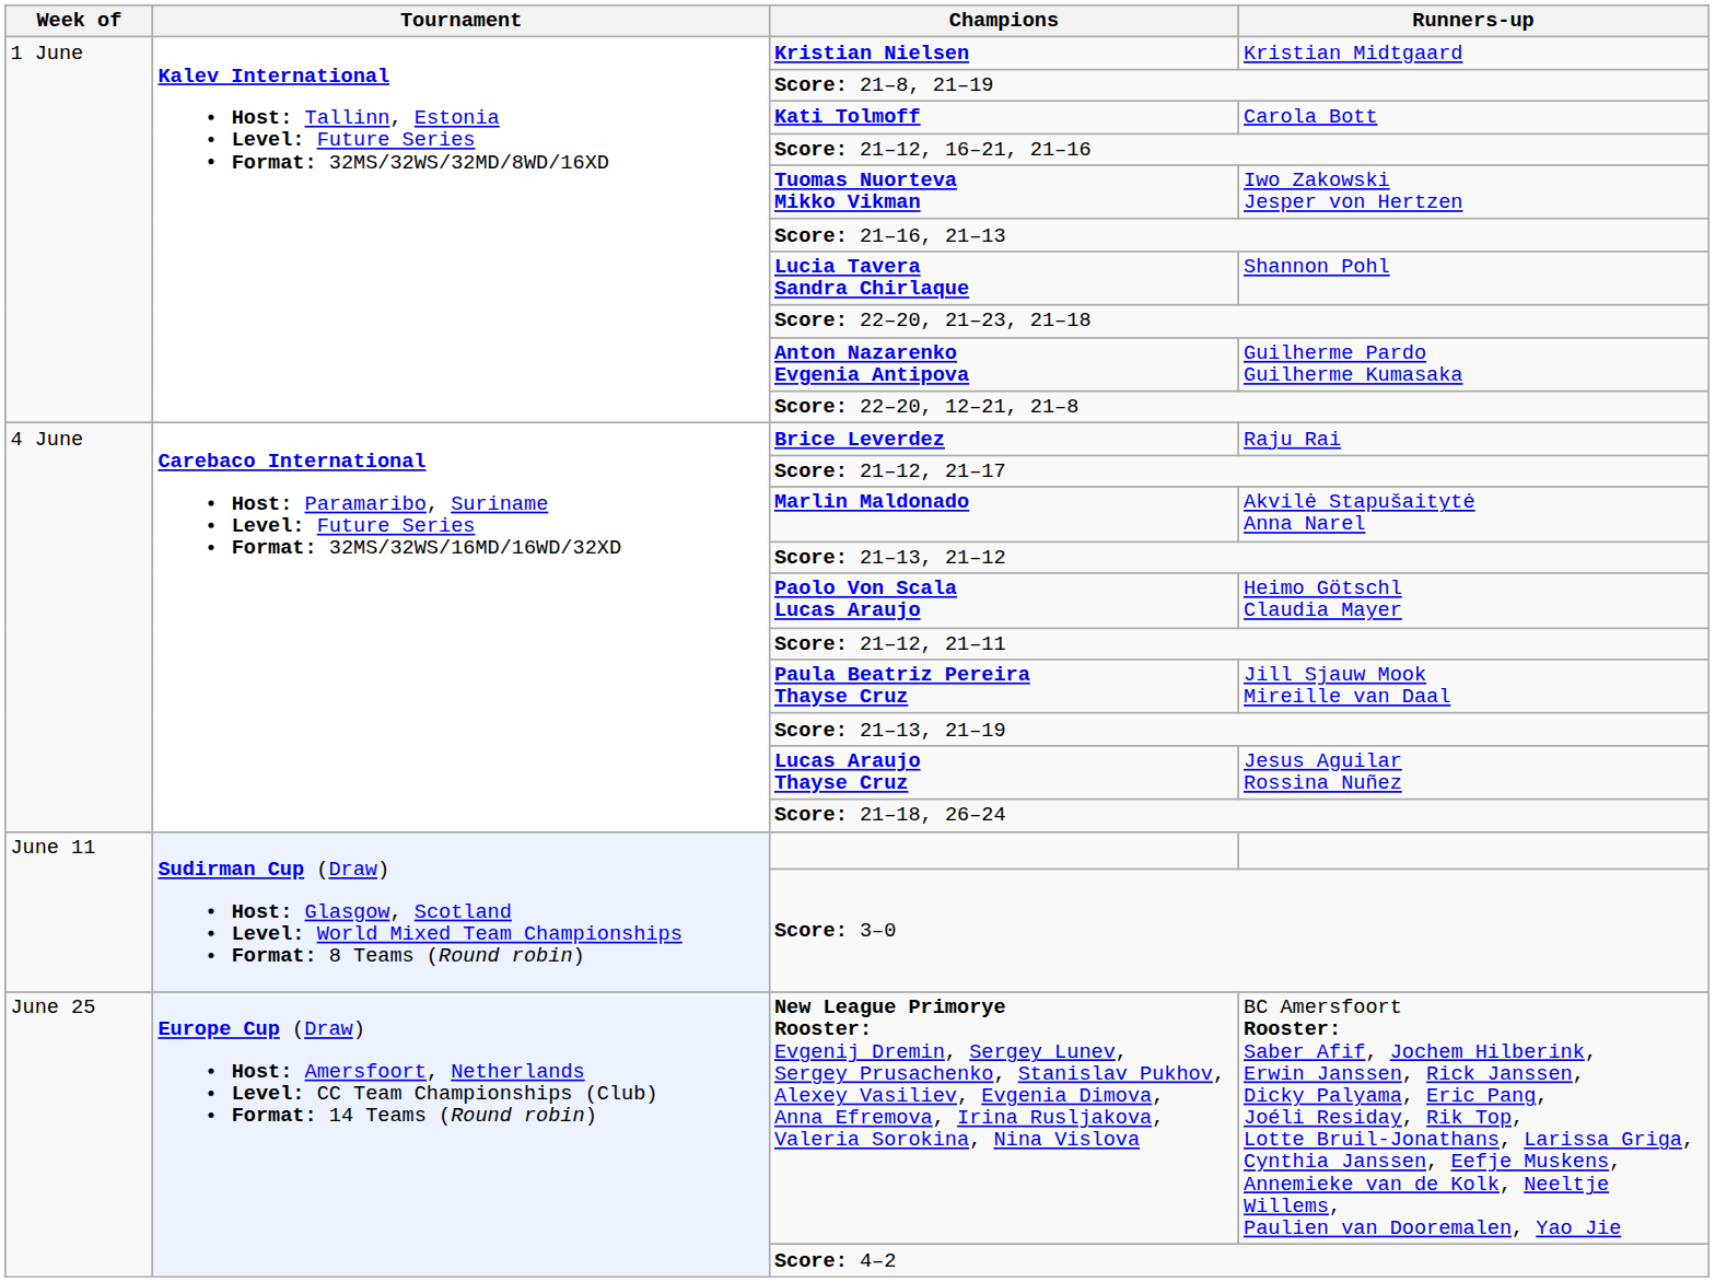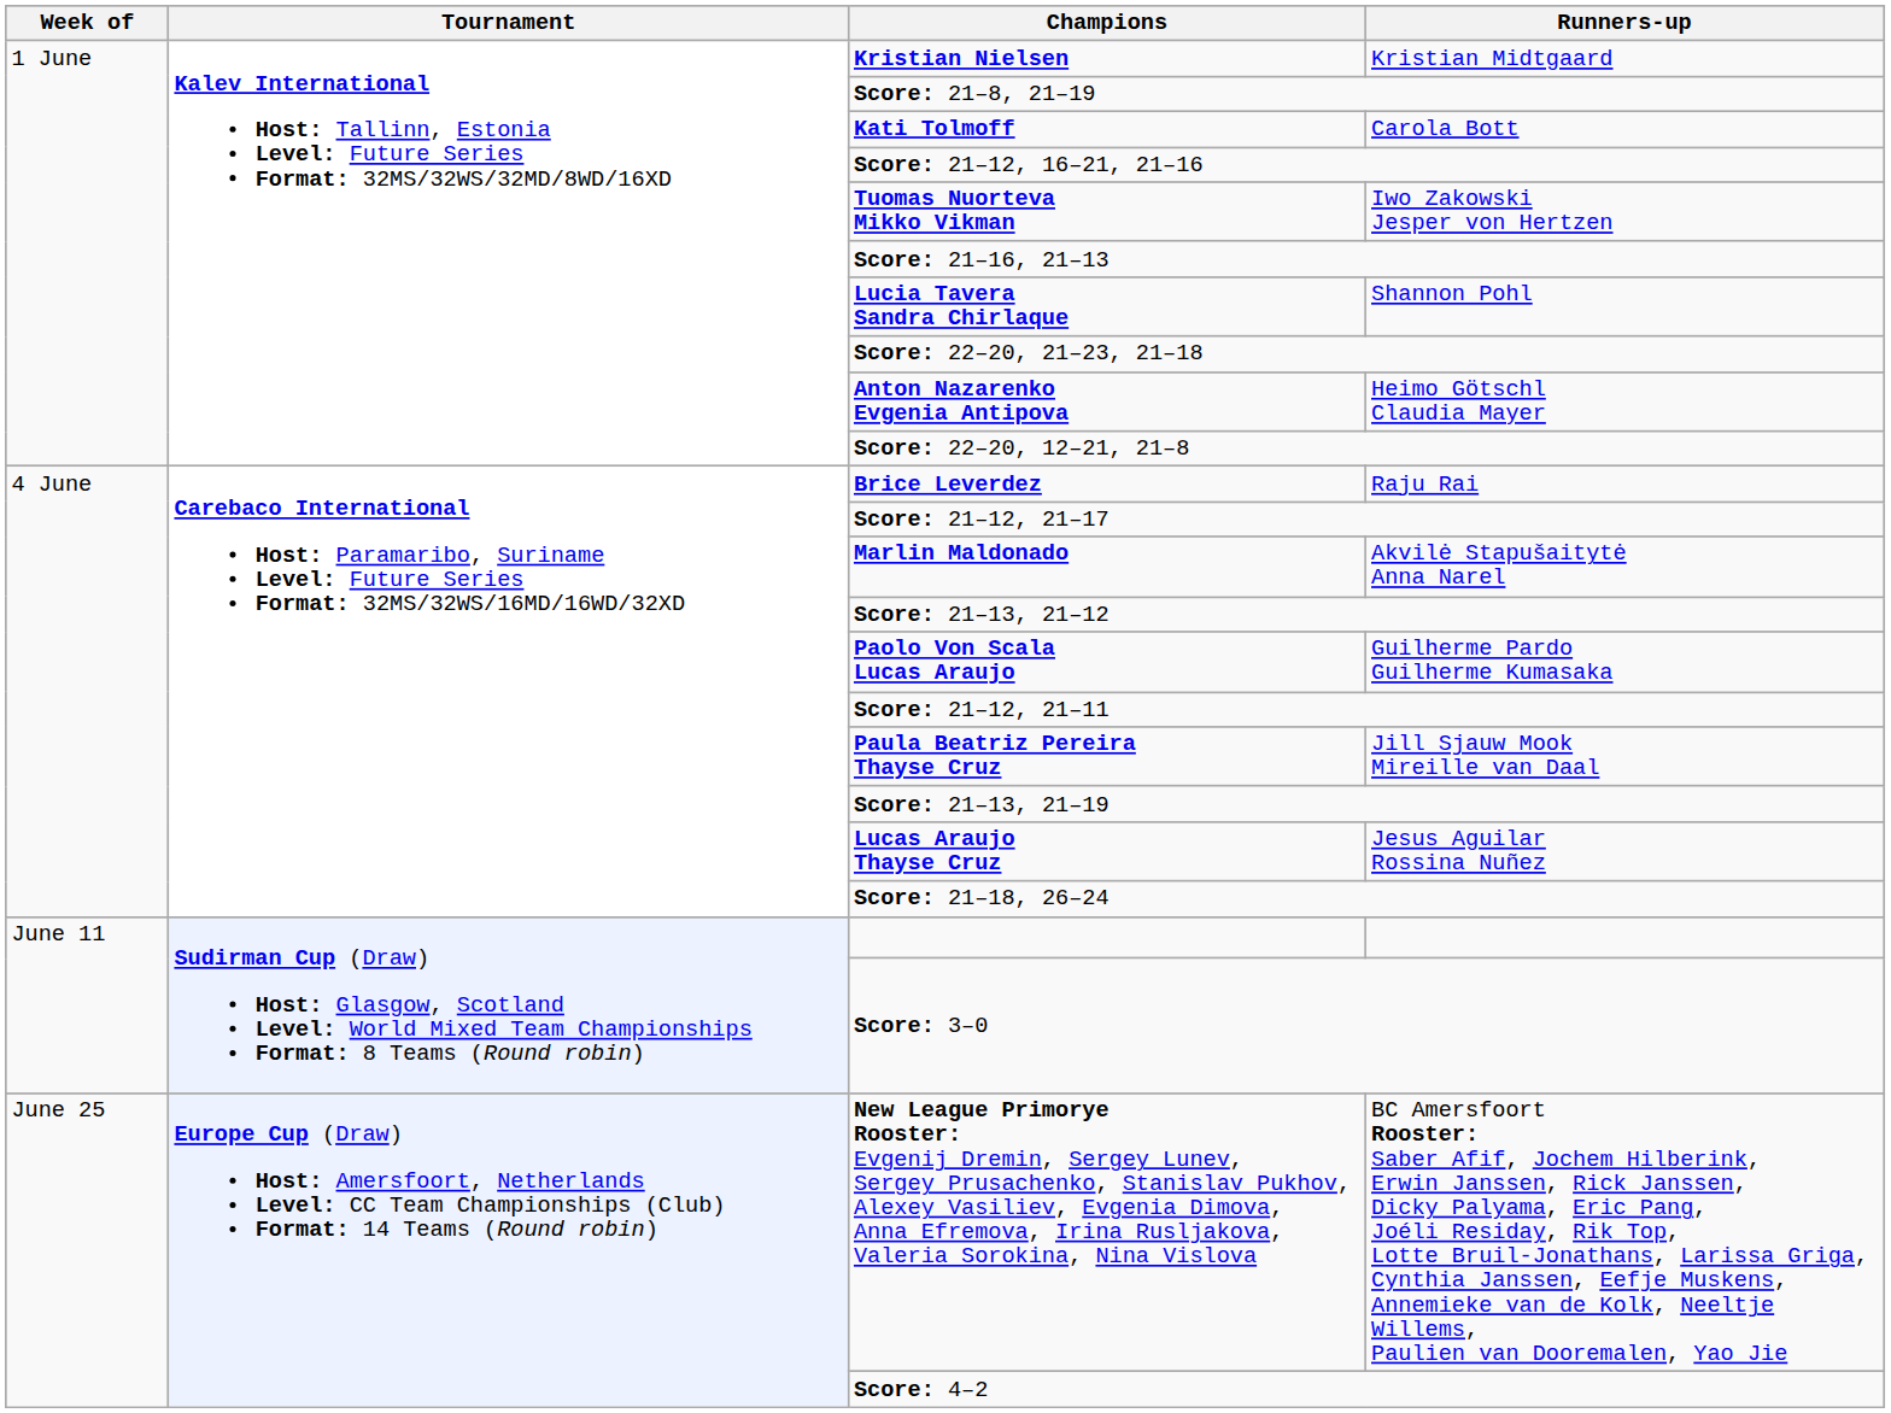 <table class=wikitable style=font-size:85%>
 <tr>
 <th width=75>Week of</th>
 <th width=330>Tournament</th>
 <th width=250>Champions</th>
 <th width=250>Runners-up</th>
 </tr>
 <tr valign=top>
 <td rowspan=10>1 June</td>
 <td style="background:#ffffff;" rowspan="10"><br><strong><a href='#'>Kalev International</a></strong><ul><li><strong>Host:</strong> <a href='#'>Tallinn</a>, <a href='#'>Estonia</a></li><li><strong>Level:</strong> <a href='#'>Future Series</a></li><li><strong>Format:</strong> 32MS/32WS/32MD/8WD/16XD</li></ul></td>
 <td><strong> <a href='#'>Kristian Nielsen</a></strong></td>
 <td> <a href='#'>Kristian Midtgaard</a></td>
 </tr>
 <tr>
 <td colspan=2><strong>Score:</strong> 21–8, 21–19</td>
 </tr>
 <tr valign=top>
 <td><strong> <a href='#'>Kati Tolmoff</a></strong></td>
 <td> <a href='#'>Carola Bott</a></td>
 </tr>
 <tr>
 <td colspan=2><strong>Score:</strong> 21–12, 16–21, 21–16</td>
 </tr>
 <tr valign=top>
 <td><strong> <a href='#'>Tuomas Nuorteva</a><br> <a href='#'>Mikko Vikman</a></strong></td>
 <td> <a href='#'>Iwo Zakowski</a><br> <a href='#'>Jesper von Hertzen</a></td>
 </tr>
 <tr>
 <td colspan=2><strong>Score:</strong> 21–16, 21–13</td>
 </tr>
 <tr valign=top>
 <td><strong> <a href='#'>Lucia Tavera</a><br> <a href='#'>Sandra Chirlaque</a></strong></td>
 <td> <a href='#'>Shannon Pohl</a></td>
 </tr>
 <tr>
 <td colspan=2><strong>Score:</strong> 22–20, 21–23, 21–18</td>
 </tr>
 <tr valign=top>
 <td><strong> <a href='#'>Anton Nazarenko</a><br> <a href='#'>Evgenia Antipova</a></strong></td>
-<td> <a href='#'>Guilherme Pardo</a><br> <a href='#'>Guilherme Kumasaka</a></td>
+<td> <a href='#'>Heimo Götschl</a><br> <a href='#'>Claudia Mayer</a></td>
 </tr>
 <tr>
 <td colspan=2><strong>Score:</strong> 22–20, 12–21, 21–8</td>
 </tr>
 <tr valign=top>
 <td rowspan=10>4 June</td>
 <td style="background:#ffffff;" rowspan="10"><br><strong><a href='#'>Carebaco International</a></strong><ul><li><strong>Host:</strong> <a href='#'>Paramaribo</a>, <a href='#'>Suriname</a></li><li><strong>Level:</strong> <a href='#'>Future Series</a></li><li><strong>Format:</strong> 32MS/32WS/16MD/16WD/32XD</li></ul></td>
 <td><strong> <a href='#'>Brice Leverdez</a></strong></td>
 <td> <a href='#'>Raju Rai</a></td>
 </tr>
 <tr>
 <td colspan=2><strong>Score:</strong> 21–12, 21–17</td>
 </tr>
 <tr valign=top>
 <td><strong> <a href='#'>Marlin Maldonado</a></strong></td>
 <td> <a href='#'>Akvilė Stapušaitytė</a><br> <a href='#'>Anna Narel</a></td>
 </tr>
 <tr>
 <td colspan=2><strong>Score:</strong> 21–13, 21–12</td>
 </tr>
 <tr valign=top>
 <td><strong> <a href='#'>Paolo Von Scala</a><br> <a href='#'>Lucas Araujo</a></strong></td>
-<td> <a href='#'>Heimo Götschl</a><br> <a href='#'>Claudia Mayer</a></td>
+<td> <a href='#'>Guilherme Pardo</a><br> <a href='#'>Guilherme Kumasaka</a></td>
 </tr>
 <tr>
 <td colspan=2><strong>Score:</strong> 21–12, 21–11</td>
 </tr>
 <tr valign=top>
 <td><strong> <a href='#'>Paula Beatriz Pereira</a><br> <a href='#'>Thayse Cruz</a></strong></td>
 <td> <a href='#'>Jill Sjauw Mook</a><br> <a href='#'>Mireille van Daal</a></td>
 </tr>
 <tr>
 <td colspan=2><strong>Score:</strong> 21–13, 21–19</td>
 </tr>
 <tr valign=top>
 <td><strong> <a href='#'>Lucas Araujo</a><br> <a href='#'>Thayse Cruz</a></strong></td>
 <td> <a href='#'>Jesus Aguilar</a><br> <a href='#'>Rossina Nuñez</a></td>
 </tr>
 <tr>
 <td colspan=2><strong>Score:</strong> 21–18, 26–24</td>
 </tr>
 <tr valign=top>
 <td rowspan=2>June 11</td>
 <td style="background:#ECF2FF;" rowspan="2"><br><strong><a href='#'>Sudirman Cup</a></strong> (<a href='#'>Draw</a>)<ul><li><strong>Host:</strong> <a href='#'>Glasgow</a>, <a href='#'>Scotland</a></li><li><strong>Level:</strong> <a href='#'>World Mixed Team Championships</a></li><li><strong>Format:</strong> 8 Teams (<em>Round robin</em>)</li></ul></td>
 <td><strong></strong></td>
 <td></td>
 </tr>
 <tr>
 <td colspan=2><strong>Score:</strong> 3–0</td>
 </tr>
 <tr valign=top>
 <td rowspan=2>June 25</td>
 <td style="background:#ECF2FF;" rowspan="2"><br><strong><a href='#'>Europe Cup</a></strong> (<a href='#'>Draw</a>)<ul><li><strong>Host:</strong> <a href='#'>Amersfoort</a>, <a href='#'>Netherlands</a></li><li><strong>Level:</strong> CC Team Championships (Club)</li><li><strong>Format:</strong> 14 Teams (<em>Round robin</em>)</li></ul></td>
 <td><strong> New League Primorye</strong><br><strong>Rooster:</strong><br><a href='#'>Evgenij Dremin</a>, <a href='#'>Sergey Lunev</a>,<br><a href='#'>Sergey Prusachenko</a>, <a href='#'>Stanislav Pukhov</a>,<br><a href='#'>Alexey Vasiliev</a>, <a href='#'>Evgenia Dimova</a>,<br><a href='#'>Anna Efremova</a>, <a href='#'>Irina Rusljakova</a>,<br><a href='#'>Valeria Sorokina</a>, <a href='#'>Nina Vislova</a></td>
 <td> BC Amersfoort<br><strong>Rooster:</strong><br><a href='#'>Saber Afif</a>, <a href='#'>Jochem Hilberink</a>,<br><a href='#'>Erwin Janssen</a>, <a href='#'>Rick Janssen</a>,<br><a href='#'>Dicky Palyama</a>, <a href='#'>Eric Pang</a>,<br><a href='#'>Joéli Residay</a>, <a href='#'>Rik Top</a>,<br><a href='#'>Lotte Bruil-Jonathans</a>, <a href='#'>Larissa Griga</a>,<br><a href='#'>Cynthia Janssen</a>, <a href='#'>Eefje Muskens</a>,<br><a href='#'>Annemieke van de Kolk</a>, <a href='#'>Neeltje Willems</a>,<br> <a href='#'>Paulien van Dooremalen</a>, <a href='#'>Yao Jie</a></td>
 </tr>
 <tr>
 <td colspan=2><strong>Score:</strong> 4–2</td>
 </tr>
 </table>
